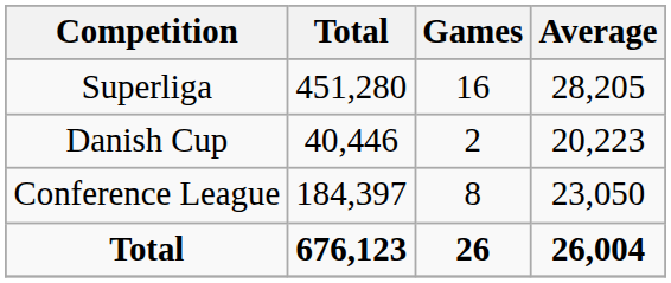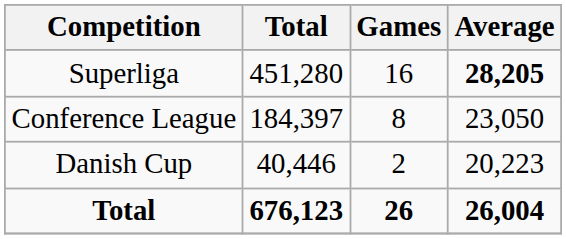 <table class="wikitable" style="text-align: center">
 <tr>
 <th>Competition</th>
 <th>Total</th>
 <th>Games</th>
 <th>Average</th>
 </tr>
 <tr>
 <td>Superliga</td>
 <td>451,280</td>
 <td>16</td>
-<td>28,205</td>
+<td><strong>28,205</strong></td>
+</tr>
+<tr>
+<td>Conference League</td>
+<td>184,397</td>
+<td>8</td>
+<td>23,050</td>
 </tr>
 <tr>
 <td>Danish Cup</td>
 <td>40,446</td>
 <td>2</td>
 <td>20,223</td>
-</tr>
-<tr>
-<td>Conference League</td>
-<td>184,397</td>
-<td>8</td>
-<td>23,050</td>
 </tr>
 <tr>
 <td><strong>Total</strong></td>
 <td><strong>676,123</strong></td>
 <td><strong>26</strong></td>
 <td><strong>26,004</strong></td>
 </tr>
 <tr>
 </tr>
 </table>
